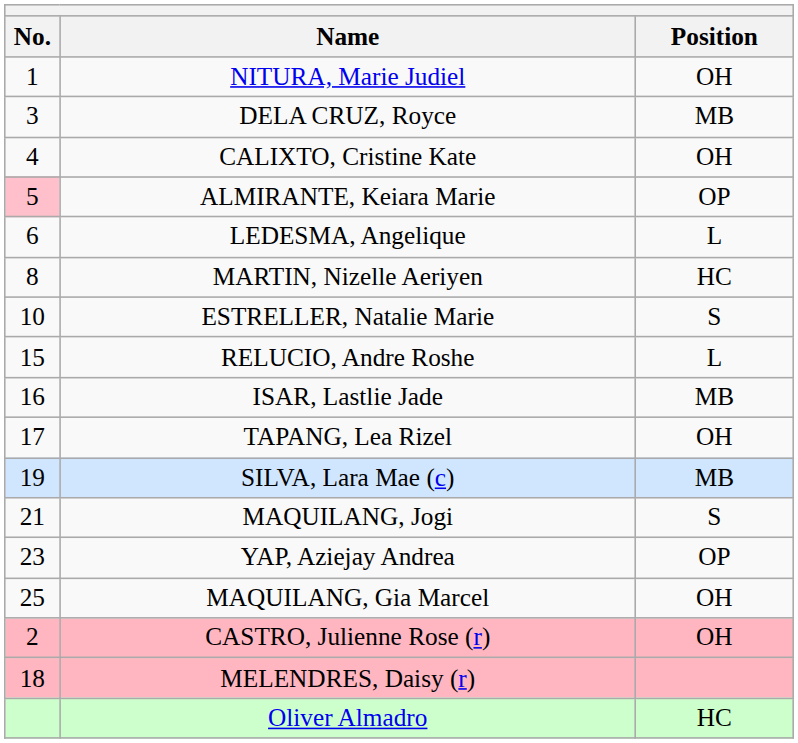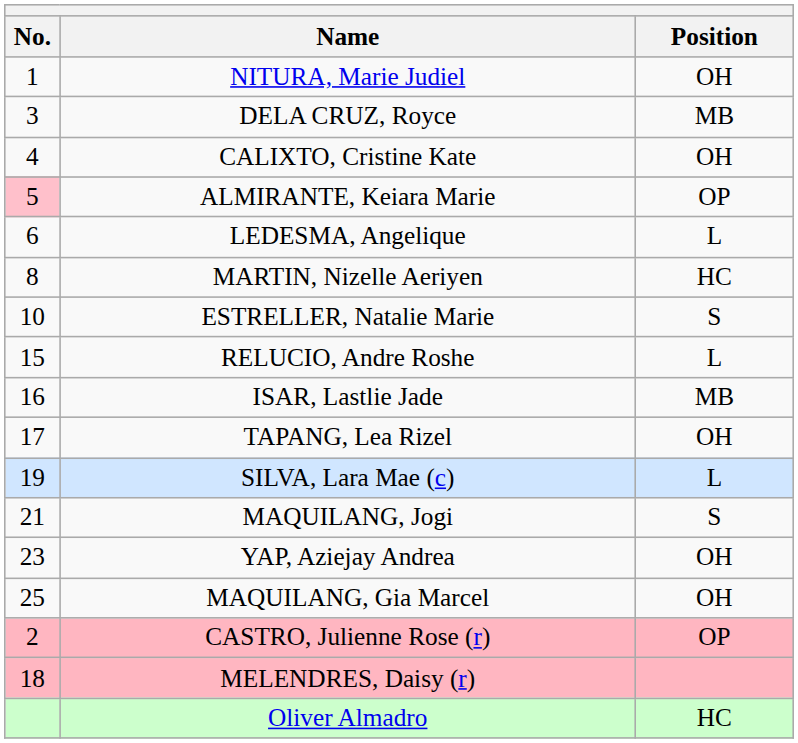 <table class="wikitable mw-collapsible mw-collapsed" style="text-align:center; width:500px; border:none">
 <tr>
 <th style="text-align:left" colspan="3"></th>
 </tr>
 <tr>
 <th style="width:7%">No.</th>
 <th>Name</th>
 <th style="width:20%">Position</th>
 </tr>
 <tr>
 <td>1</td>
 <td><a href='#'>NITURA, Marie Judiel</a></td>
 <td>OH</td>
 </tr>
 <tr>
 <td>3</td>
 <td>DELA CRUZ, Royce</td>
 <td>MB</td>
 </tr>
 <tr>
 <td>4</td>
 <td>CALIXTO, Cristine Kate</td>
 <td>OH</td>
 </tr>
 <tr>
 <td style="background: pink;">5</td>
 <td>ALMIRANTE, Keiara Marie</td>
 <td>OP</td>
 </tr>
 <tr>
 <td>6</td>
 <td>LEDESMA, Angelique</td>
 <td>L</td>
 </tr>
 <tr>
 <td>8</td>
 <td>MARTIN, Nizelle Aeriyen</td>
 <td>HC</td>
 </tr>
 <tr>
 <td>10</td>
 <td>ESTRELLER, Natalie Marie</td>
 <td>S</td>
 </tr>
 <tr>
 <td>15</td>
 <td>RELUCIO, Andre Roshe</td>
 <td>L</td>
 </tr>
 <tr>
 <td>16</td>
 <td>ISAR, Lastlie Jade</td>
 <td>MB</td>
 </tr>
 <tr>
 <td>17</td>
 <td>TAPANG, Lea Rizel</td>
 <td>OH</td>
 </tr>
 <tr bgcolor=#DOE6FF>
 <td>19</td>
 <td>SILVA, Lara Mae (<a href='#'>c</a>)</td>
-<td>MB</td>
+<td>L</td>
 </tr>
 <tr>
 <td>21</td>
 <td>MAQUILANG, Jogi</td>
 <td>S</td>
 </tr>
 <tr>
 <td>23</td>
 <td>YAP, Aziejay Andrea</td>
-<td>OP</td>
+<td>OH</td>
 </tr>
 <tr>
 <td>25</td>
 <td>MAQUILANG, Gia Marcel</td>
 <td>OH</td>
 </tr>
 <tr bgcolor=#FFB6C1>
 <td>2</td>
 <td>CASTRO, Julienne Rose (<a href='#'>r</a>)</td>
-<td>OH</td>
+<td>OP</td>
 </tr>
 <tr bgcolor=#FFB6C1>
 <td>18</td>
 <td>MELENDRES, Daisy (<a href='#'>r</a>)</td>
 <td></td>
 </tr>
 <tr bgcolor=#CCFFCC>
 <td></td>
 <td><a href='#'>Oliver Almadro</a></td>
 <td>HC</td>
 </tr>
 </table>
